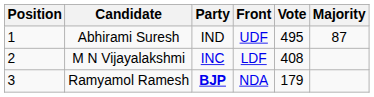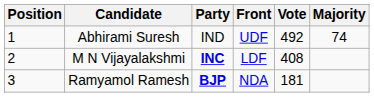 <table class="wikitable">
 <tr>
 <th scope="col">Position</th>
 <th scope="col">Candidate</th>
 <th scope="col">Party</th>
 <th scope="col">Front</th>
 <th scope="col">Vote</th>
 <th scope="col">Majority</th>
 </tr>
 <tr>
 <td>1</td>
 <td align="center">Abhirami Suresh</td>
 <td align="center">IND</td>
 <td align="center"><a href='#'>UDF</a></td>
-<td align="center">495</td>
-<td align="center">87</td>
+<td align="center">492</td>
+<td align="center">74</td>
 </tr>
 <tr>
 <td>2</td>
 <td align="center">M N Vijayalakshmi</td>
-<td align="center"><a href='#'>INC</a></td>
+<td align="center"><strong><a href='#'>INC</a></strong></td>
 <td align="center"><a href='#'>LDF</a></td>
 <td align="center">408</td>
 <td align="center"></td>
 </tr>
 <tr>
 <td>3</td>
 <td align="center">Ramyamol Ramesh</td>
 <td align="center"><strong><a href='#'>BJP</a></strong></td>
 <td align="center"><a href='#'>NDA</a></td>
-<td align="center">179</td>
+<td align="center">181</td>
 <td align="center"></td>
 </tr>
 </table>
